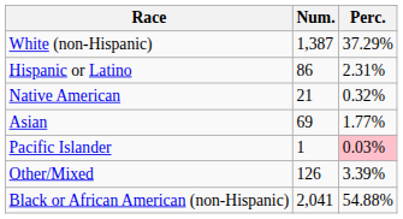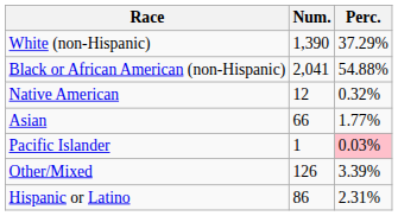 <table class="wikitable">
 <tr>
 <th>Race</th>
 <th>Num.</th>
 <th>Perc.</th>
 </tr>
 <tr>
 <td><a href='#'>White</a> (non-Hispanic)</td>
-<td>1,387</td>
+<td>1,390</td>
 <td>37.29%</td>
 </tr>
 <tr>
-<td><a href='#'>Hispanic</a> or <a href='#'>Latino</a></td>
-<td>86</td>
-<td>2.31%</td>
+<td><a href='#'>Black or African American</a> (non-Hispanic)</td>
+<td>2,041</td>
+<td>54.88%</td>
 </tr>
 <tr>
 <td><a href='#'>Native American</a></td>
-<td>21</td>
+<td>12</td>
 <td>0.32%</td>
 </tr>
 <tr>
 <td><a href='#'>Asian</a></td>
-<td>69</td>
+<td>66</td>
 <td>1.77%</td>
 </tr>
 <tr>
 <td><a href='#'>Pacific Islander</a></td>
 <td>1</td>
 <td style="background: pink;">0.03%</td>
 </tr>
 <tr>
 <td><a href='#'>Other/Mixed</a></td>
 <td>126</td>
 <td>3.39%</td>
 </tr>
 <tr>
-<td><a href='#'>Black or African American</a> (non-Hispanic)</td>
-<td>2,041</td>
-<td>54.88%</td>
+<td><a href='#'>Hispanic</a> or <a href='#'>Latino</a></td>
+<td>86</td>
+<td>2.31%</td>
 </tr>
 </table>
